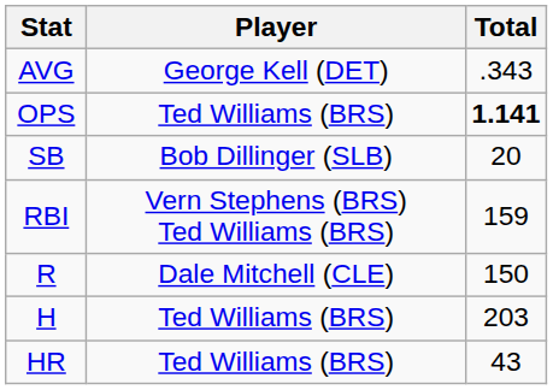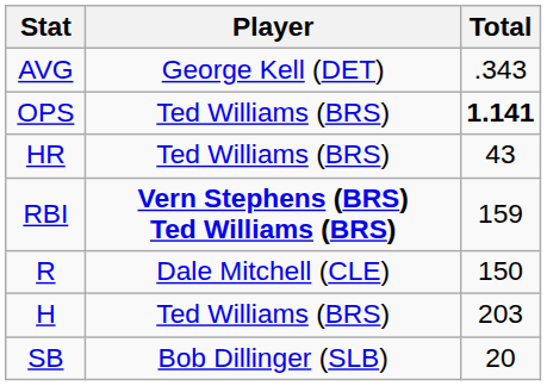 <table class="wikitable" style="text-align:center;">
 <tr>
 <th style="width:15%;">Stat</th>
 <th>Player</th>
 <th style="width:15%;">Total</th>
 </tr>
 <tr>
 <td><a href='#'>AVG</a></td>
 <td><a href='#'>George Kell</a> (<a href='#'>DET</a>)</td>
 <td>.343</td>
 </tr>
 <tr>
 <td><a href='#'>OPS</a></td>
 <td><a href='#'>Ted Williams</a> (<a href='#'>BRS</a>)</td>
 <td><strong>1.141</strong></td>
 </tr>
 <tr>
-<td><a href='#'>SB</a></td>
-<td><a href='#'>Bob Dillinger</a> (<a href='#'>SLB</a>)</td>
-<td>20</td>
+<td><a href='#'>HR</a></td>
+<td><a href='#'>Ted Williams</a> (<a href='#'>BRS</a>)</td>
+<td>43</td>
 </tr>
 <tr>
 <td><a href='#'>RBI</a></td>
-<td><a href='#'>Vern Stephens</a> (<a href='#'>BRS</a>)<br><a href='#'>Ted Williams</a> (<a href='#'>BRS</a>)</td>
+<td><strong><a href='#'>Vern Stephens</a> (<a href='#'>BRS</a>)<br><a href='#'>Ted Williams</a> (<a href='#'>BRS</a>)</strong></td>
 <td>159</td>
 </tr>
 <tr>
 <td><a href='#'>R</a></td>
 <td><a href='#'>Dale Mitchell</a> (<a href='#'>CLE</a>)</td>
 <td>150</td>
 </tr>
 <tr>
 <td><a href='#'>H</a></td>
 <td><a href='#'>Ted Williams</a> (<a href='#'>BRS</a>)</td>
 <td>203</td>
 </tr>
 <tr>
-<td><a href='#'>HR</a></td>
-<td><a href='#'>Ted Williams</a> (<a href='#'>BRS</a>)</td>
-<td>43</td>
+<td><a href='#'>SB</a></td>
+<td><a href='#'>Bob Dillinger</a> (<a href='#'>SLB</a>)</td>
+<td>20</td>
 </tr>
 </table>
